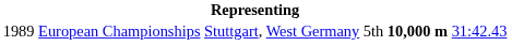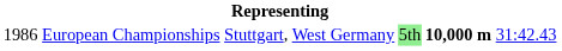 <table>
 <tr>
 <th colspan="6">Representing </th>
 </tr>
 <tr>
-<td>1989</td>
+<td>1986</td>
 <td><a href='#'>European Championships</a></td>
 <td><a href='#'>Stuttgart</a>, <a href='#'>West Germany</a></td>
-<td>5th</td>
+<td style="background: lightgreen;">5th</td>
 <td><strong>10,000 m</strong></td>
 <td><a href='#'>31:42.43</a></td>
 </tr>
 </table>
